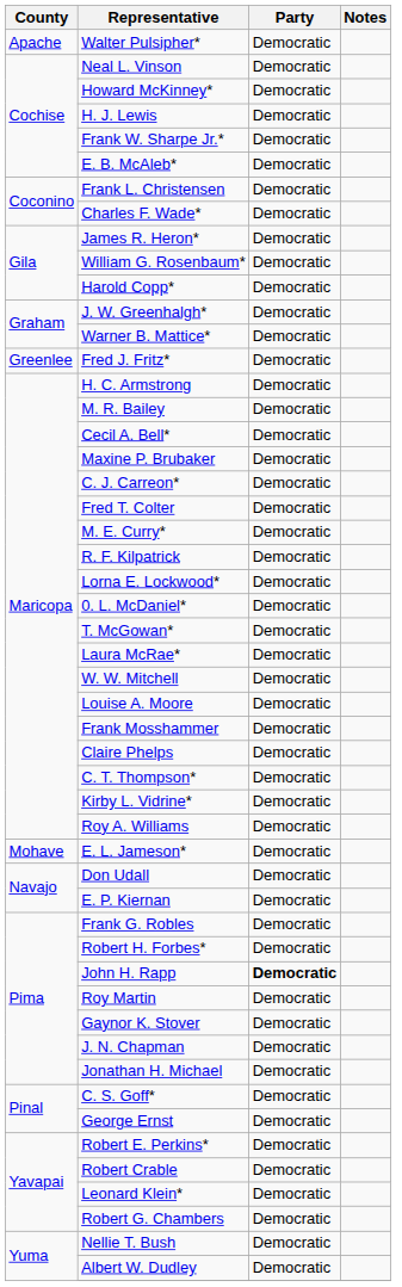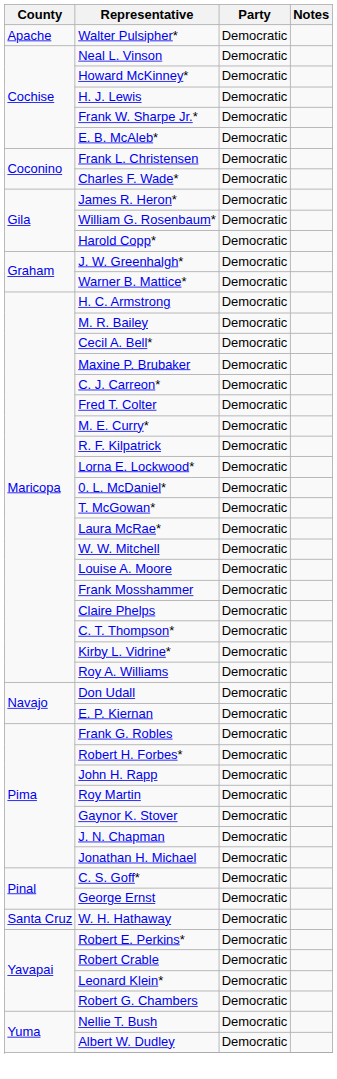 <table class=wikitable>
 <tr>
 <th>County</th>
 <th>Representative</th>
 <th>Party</th>
 <th>Notes</th>
 </tr>
 <tr>
 <td><a href='#'>Apache</a></td>
 <td><a href='#'>Walter Pulsipher</a>*</td>
 <td>Democratic</td>
 <td></td>
 </tr>
 <tr>
 <td rowspan="5"><a href='#'>Cochise</a></td>
 <td><a href='#'>Neal L. Vinson</a></td>
 <td>Democratic</td>
 <td></td>
 </tr>
 <tr>
 <td><a href='#'>Howard McKinney</a>*</td>
 <td>Democratic</td>
 <td></td>
 </tr>
 <tr>
 <td><a href='#'>H. J. Lewis</a></td>
 <td>Democratic</td>
 <td></td>
 </tr>
 <tr>
 <td><a href='#'>Frank W. Sharpe Jr.</a>*</td>
 <td>Democratic</td>
 <td></td>
 </tr>
 <tr>
 <td><a href='#'>E. B. McAleb</a>*</td>
 <td>Democratic</td>
 <td></td>
 </tr>
 <tr>
 <td rowspan="2"><a href='#'>Coconino</a></td>
 <td><a href='#'>Frank L. Christensen</a></td>
 <td>Democratic</td>
 <td></td>
 </tr>
 <tr>
 <td><a href='#'>Charles F. Wade</a>*</td>
 <td>Democratic</td>
 <td></td>
 </tr>
 <tr>
 <td rowspan="3"><a href='#'>Gila</a></td>
 <td><a href='#'>James R. Heron</a>*</td>
 <td>Democratic</td>
 <td></td>
 </tr>
 <tr>
 <td><a href='#'>William G. Rosenbaum</a>*</td>
 <td>Democratic</td>
 <td></td>
 </tr>
 <tr>
 <td><a href='#'>Harold Copp</a>*</td>
 <td>Democratic</td>
 <td></td>
 </tr>
 <tr>
 <td rowspan="2"><a href='#'>Graham</a></td>
 <td><a href='#'>J. W. Greenhalgh</a>*</td>
 <td>Democratic</td>
 <td></td>
 </tr>
 <tr>
 <td><a href='#'>Warner B. Mattice</a>*</td>
-<td>Democratic</td>
-<td></td>
-</tr>
-<tr>
-<td><a href='#'>Greenlee</a></td>
-<td><a href='#'>Fred J. Fritz</a>*</td>
 <td>Democratic</td>
 <td></td>
 </tr>
 <tr>
 <td rowspan="19"><a href='#'>Maricopa</a></td>
 <td><a href='#'>H. C. Armstrong</a></td>
 <td>Democratic</td>
 <td></td>
 </tr>
 <tr>
 <td><a href='#'>M. R. Bailey</a></td>
 <td>Democratic</td>
 <td></td>
 </tr>
 <tr>
 <td><a href='#'>Cecil A. Bell</a>*</td>
 <td>Democratic</td>
 <td></td>
 </tr>
 <tr>
 <td><a href='#'>Maxine P. Brubaker</a></td>
 <td>Democratic</td>
 <td></td>
 </tr>
 <tr>
 <td><a href='#'>C. J. Carreon</a>*</td>
 <td>Democratic</td>
 <td></td>
 </tr>
 <tr>
 <td><a href='#'>Fred T. Colter</a></td>
 <td>Democratic</td>
 <td></td>
 </tr>
 <tr>
 <td><a href='#'>M. E. Curry</a>*</td>
 <td>Democratic</td>
 <td></td>
 </tr>
 <tr>
 <td><a href='#'>R. F. Kilpatrick</a></td>
 <td>Democratic</td>
 <td></td>
 </tr>
 <tr>
 <td><a href='#'>Lorna E. Lockwood</a>*</td>
 <td>Democratic</td>
 <td></td>
 </tr>
 <tr>
 <td><a href='#'>0. L. McDaniel</a>*</td>
 <td>Democratic</td>
 <td></td>
 </tr>
 <tr>
 <td><a href='#'>T. McGowan</a>*</td>
 <td>Democratic</td>
 <td></td>
 </tr>
 <tr>
 <td><a href='#'>Laura McRae</a>*</td>
 <td>Democratic</td>
 <td></td>
 </tr>
 <tr>
 <td><a href='#'>W. W. Mitchell</a></td>
 <td>Democratic</td>
 <td></td>
 </tr>
 <tr>
 <td><a href='#'>Louise A. Moore</a></td>
 <td>Democratic</td>
 <td></td>
 </tr>
 <tr>
 <td><a href='#'>Frank Mosshammer</a></td>
 <td>Democratic</td>
 <td></td>
 </tr>
 <tr>
 <td><a href='#'>Claire Phelps</a></td>
 <td>Democratic</td>
 <td></td>
 </tr>
 <tr>
 <td><a href='#'>C. T. Thompson</a>*</td>
 <td>Democratic</td>
 <td></td>
 </tr>
 <tr>
 <td><a href='#'>Kirby L. Vidrine</a>*</td>
 <td>Democratic</td>
 <td></td>
 </tr>
 <tr>
 <td><a href='#'>Roy A. Williams</a></td>
 <td>Democratic</td>
 <td></td>
 </tr>
 <tr>
-<td><a href='#'>Mohave</a></td>
-<td><a href='#'>E. L. Jameson</a>*</td>
-<td>Democratic</td>
-<td></td>
-</tr>
-<tr>
 <td rowspan="2"><a href='#'>Navajo</a></td>
 <td><a href='#'>Don Udall</a></td>
 <td>Democratic</td>
 <td></td>
 </tr>
 <tr>
 <td><a href='#'>E. P. Kiernan</a></td>
 <td>Democratic</td>
 <td></td>
 </tr>
 <tr>
 <td rowspan="7"><a href='#'>Pima</a></td>
 <td><a href='#'>Frank G. Robles</a></td>
 <td>Democratic</td>
 <td></td>
 </tr>
 <tr>
 <td><a href='#'>Robert H. Forbes</a>*</td>
 <td>Democratic</td>
 <td></td>
 </tr>
 <tr>
 <td><a href='#'>John H. Rapp</a></td>
-<td><strong>Democratic</strong></td>
+<td>Democratic</td>
 <td></td>
 </tr>
 <tr>
 <td><a href='#'>Roy Martin</a></td>
 <td>Democratic</td>
 <td></td>
 </tr>
 <tr>
 <td><a href='#'>Gaynor K. Stover</a></td>
 <td>Democratic</td>
 <td></td>
 </tr>
 <tr>
 <td><a href='#'>J. N. Chapman</a></td>
 <td>Democratic</td>
 <td></td>
 </tr>
 <tr>
 <td><a href='#'>Jonathan H. Michael</a></td>
 <td>Democratic</td>
 <td></td>
 </tr>
 <tr>
 <td rowspan="2"><a href='#'>Pinal</a></td>
 <td><a href='#'>C. S. Goff</a>*</td>
 <td>Democratic</td>
 <td></td>
 </tr>
 <tr>
 <td><a href='#'>George Ernst</a></td>
+<td>Democratic</td>
+<td></td>
+</tr>
+<tr>
+<td><a href='#'>Santa Cruz</a></td>
+<td><a href='#'>W. H. Hathaway</a></td>
 <td>Democratic</td>
 <td></td>
 </tr>
 <tr>
 <td rowspan="4"><a href='#'>Yavapai</a></td>
 <td><a href='#'>Robert E. Perkins</a>*</td>
 <td>Democratic</td>
 <td></td>
 </tr>
 <tr>
 <td><a href='#'>Robert Crable</a></td>
 <td>Democratic</td>
 <td></td>
 </tr>
 <tr>
 <td><a href='#'>Leonard Klein</a>*</td>
 <td>Democratic</td>
 <td></td>
 </tr>
 <tr>
 <td><a href='#'>Robert G. Chambers</a></td>
 <td>Democratic</td>
 <td></td>
 </tr>
 <tr>
 <td rowspan="3"><a href='#'>Yuma</a></td>
 <td><a href='#'>Nellie T. Bush</a></td>
 <td>Democratic</td>
 <td></td>
 </tr>
 <tr>
 <td><a href='#'>Albert W. Dudley</a></td>
 <td>Democratic</td>
 <td></td>
 </tr>
 <tr>
 </tr>
 </table>
